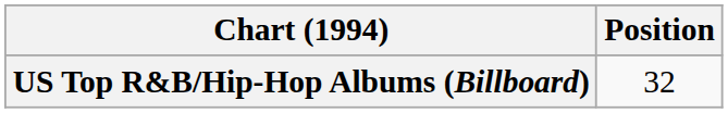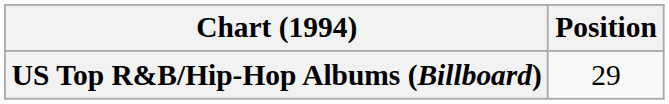 <table class="wikitable plainrowheaders" style="text-align:center">
 <tr>
 <th scope="col">Chart (1994)</th>
 <th scope="col">Position</th>
 </tr>
 <tr>
 <th scope="row">US Top R&B/Hip-Hop Albums (<em>Billboard</em>)</th>
-<td>32</td>
+<td>29</td>
 </tr>
 </table>
